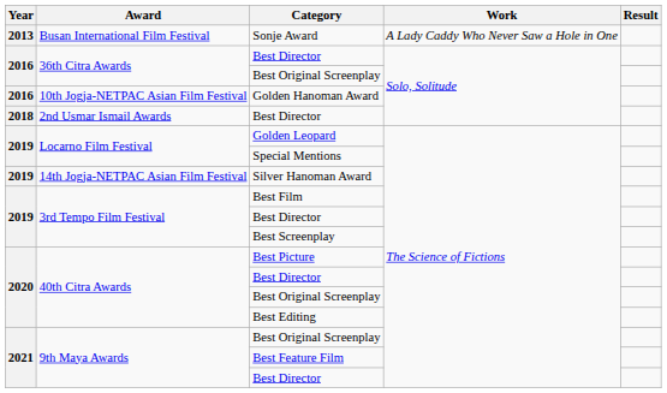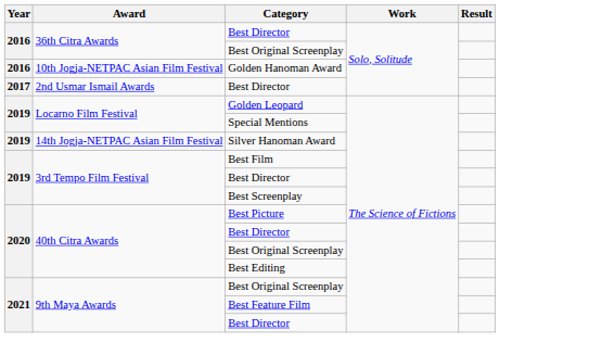 <table class="wikitable sortable">
 <tr>
 <th>Year</th>
 <th>Award</th>
 <th>Category</th>
 <th>Work</th>
 <th>Result</th>
-</tr>
-<tr>
-<th>2013</th>
-<td><a href='#'>Busan International Film Festival</a></td>
-<td>Sonje Award</td>
-<td><em>A Lady Caddy Who Never Saw a Hole in One</em></td>
-<td></td>
 </tr>
 <tr>
 <th rowspan="2">2016</th>
 <td rowspan="2"><a href='#'>36th Citra Awards</a></td>
 <td><a href='#'>Best Director</a></td>
 <td rowspan="4"><em><a href='#'>Solo, Solitude</a></em></td>
 <td></td>
 </tr>
 <tr>
 <td>Best Original Screenplay</td>
 <td></td>
 </tr>
 <tr>
 <th>2016</th>
 <td><a href='#'>10th Jogja-NETPAC Asian Film Festival</a></td>
 <td>Golden Hanoman Award</td>
 <td></td>
 </tr>
 <tr>
-<th>2018</th>
+<th>2017</th>
 <td><a href='#'>2nd Usmar Ismail Awards</a></td>
 <td>Best Director</td>
 <td></td>
 </tr>
 <tr>
 <th rowspan="2">2019</th>
 <td rowspan="2"><a href='#'>Locarno Film Festival</a></td>
 <td><a href='#'>Golden Leopard</a></td>
 <td rowspan="13"><em><a href='#'>The Science of Fictions</a></em></td>
 <td></td>
 </tr>
 <tr>
 <td>Special Mentions</td>
 <td></td>
 </tr>
 <tr>
 <th>2019</th>
 <td><a href='#'>14th Jogja-NETPAC Asian Film Festival</a></td>
 <td>Silver Hanoman Award</td>
 <td></td>
 </tr>
 <tr>
 <th rowspan="3">2019</th>
 <td rowspan="3"><a href='#'>3rd Tempo Film Festival</a></td>
 <td>Best Film</td>
 <td></td>
 </tr>
 <tr>
 <td>Best Director</td>
 <td></td>
 </tr>
 <tr>
 <td>Best Screenplay</td>
 <td></td>
 </tr>
 <tr>
 <th rowspan="4">2020</th>
 <td rowspan="4"><a href='#'>40th Citra Awards</a></td>
 <td><a href='#'>Best Picture</a></td>
 <td></td>
 </tr>
 <tr>
 <td><a href='#'>Best Director</a></td>
 <td></td>
 </tr>
 <tr>
 <td>Best Original Screenplay</td>
 <td></td>
 </tr>
 <tr>
 <td>Best Editing</td>
 <td></td>
 </tr>
 <tr>
 <th rowspan="3">2021</th>
 <td rowspan="3"><a href='#'>9th Maya Awards</a></td>
 <td>Best Original Screenplay</td>
 <td></td>
 </tr>
 <tr>
 <td><a href='#'>Best Feature Film</a></td>
 <td></td>
 </tr>
 <tr>
 <td><a href='#'>Best Director</a></td>
 <td></td>
 </tr>
 </table>
